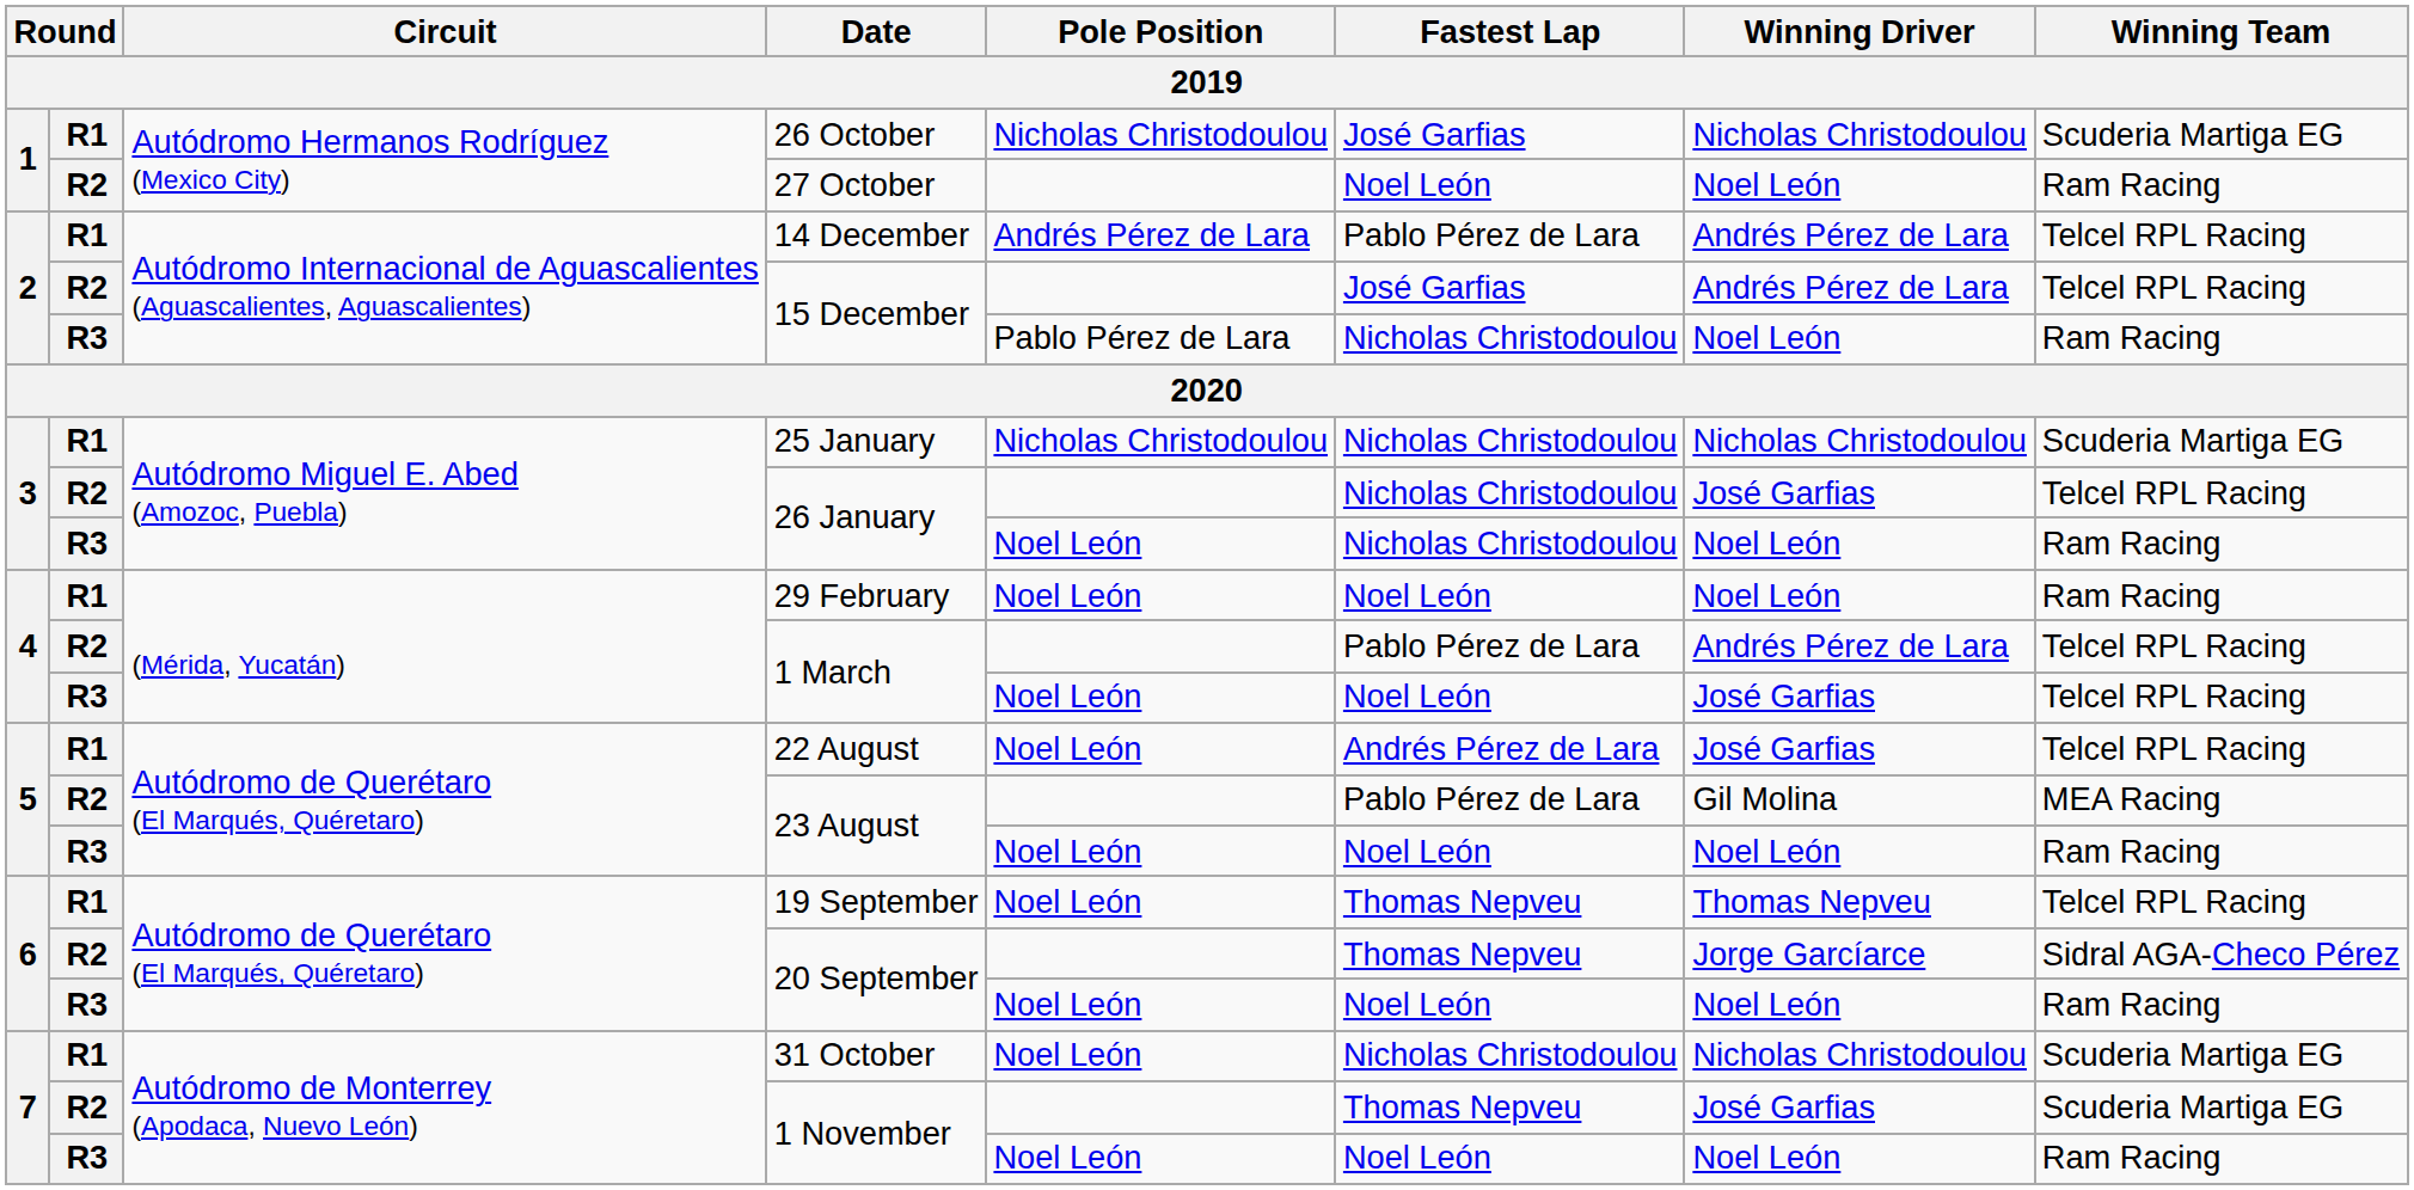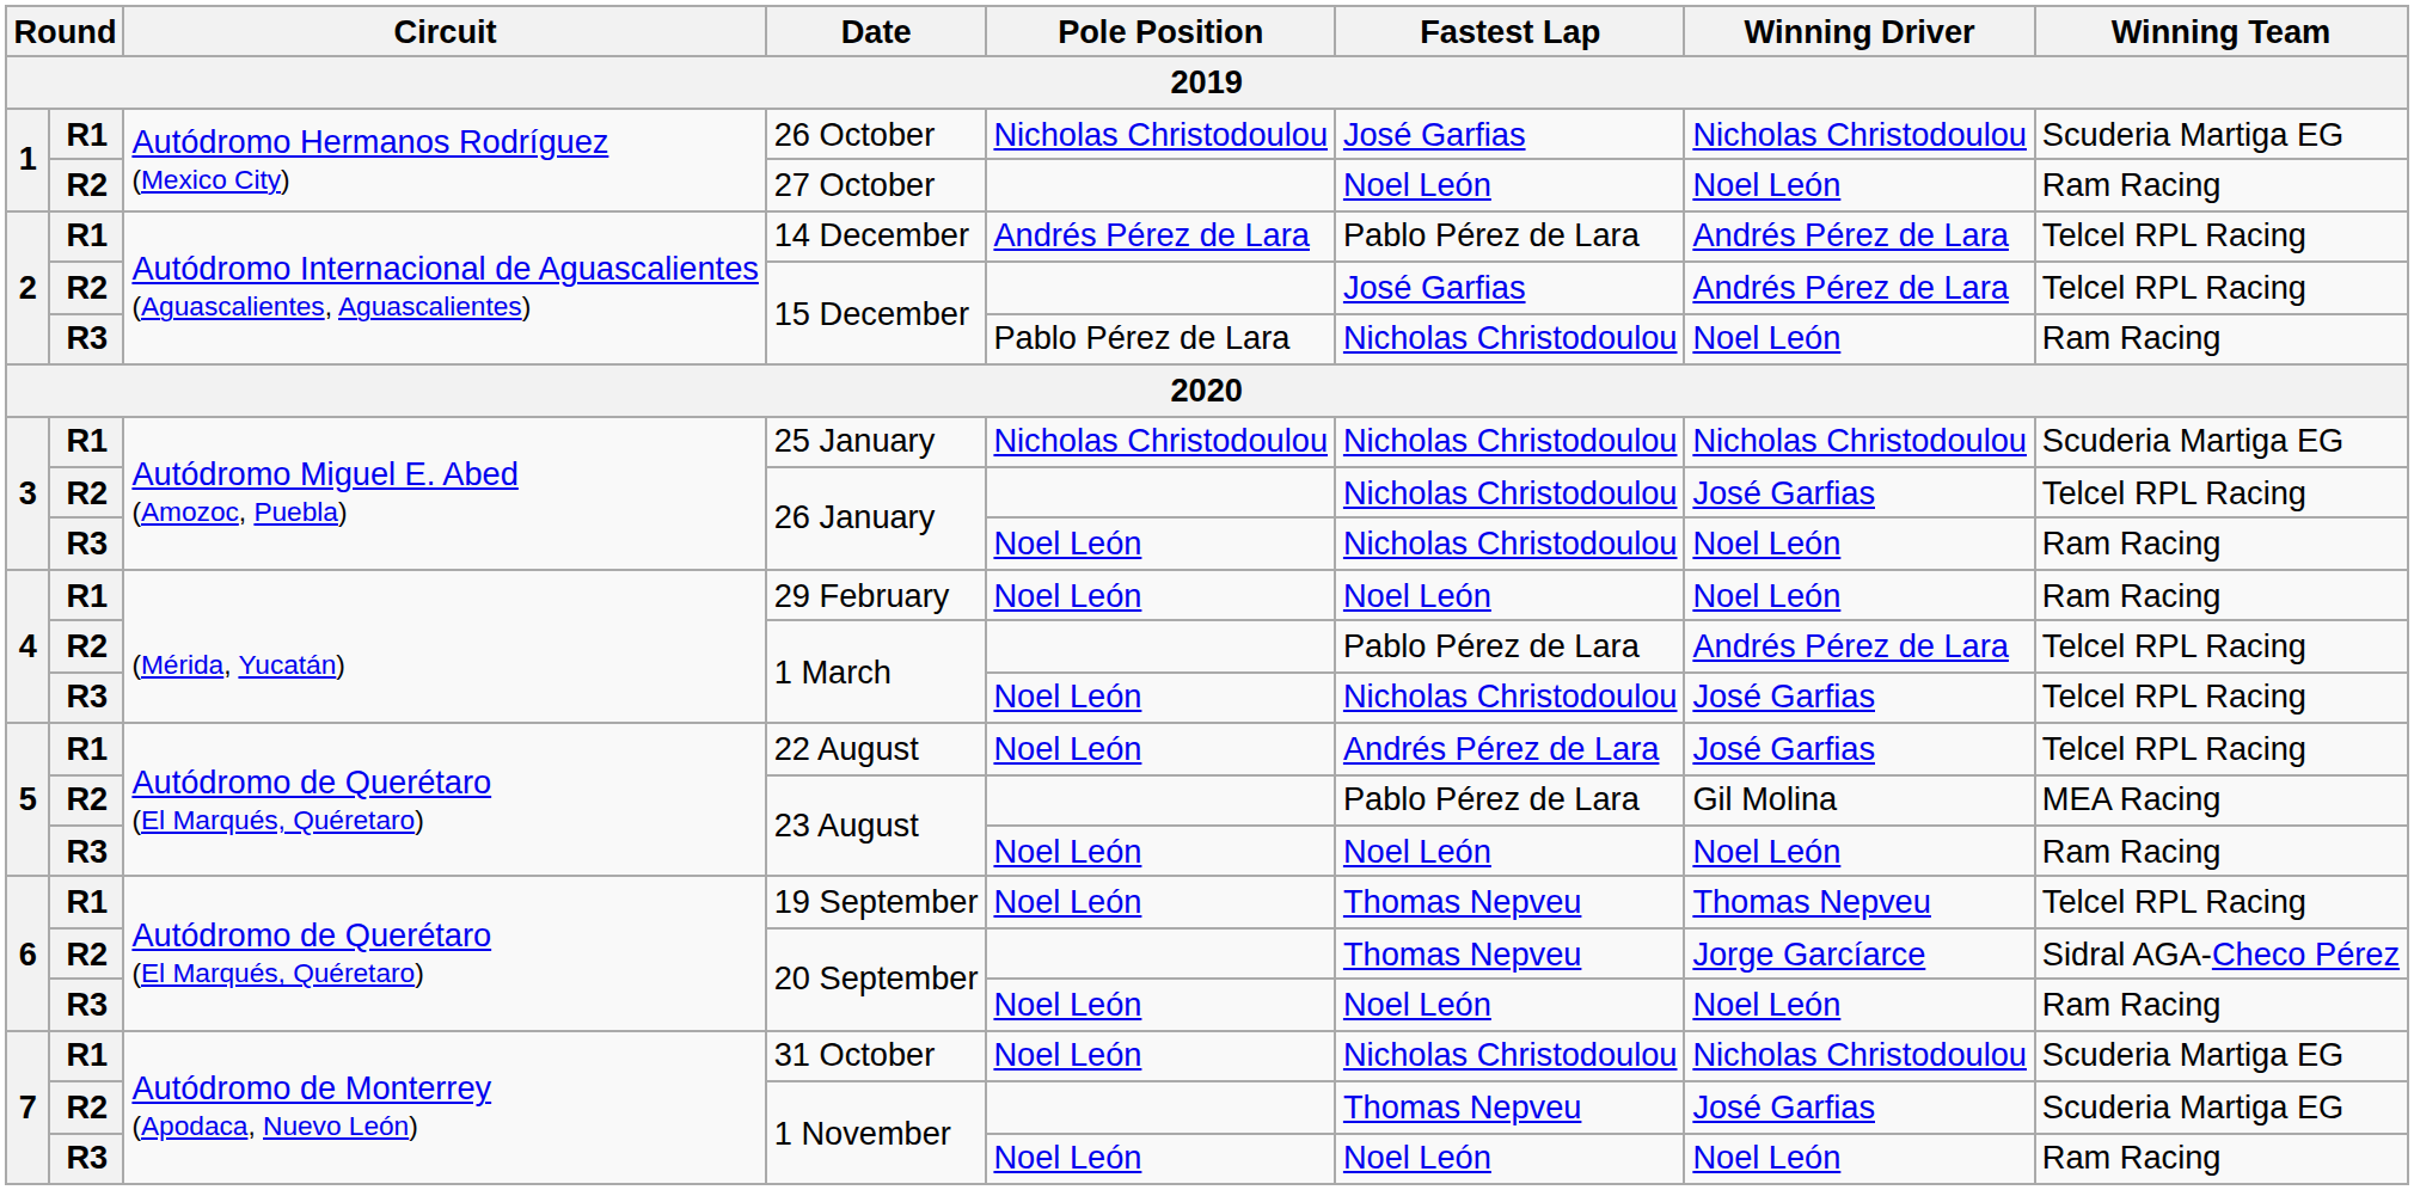 <table class="wikitable" style="font-size: 85%">
 <tr>
 <th colspan=2>Round</th>
 <th>Circuit</th>
 <th>Date</th>
 <th>Pole Position</th>
 <th>Fastest Lap</th>
 <th>Winning Driver</th>
 <th>Winning Team</th>
 </tr>
 <tr>
 <th colspan=8>2019</th>
 </tr>
 <tr>
 <th rowspan=2>1</th>
 <th>R1</th>
 <td rowspan=2><a href='#'>Autódromo Hermanos Rodríguez</a><br><small>(<a href='#'>Mexico City</a>)</small></td>
 <td>26 October</td>
 <td nowrap> <a href='#'>Nicholas Christodoulou</a></td>
 <td> <a href='#'>José Garfias</a></td>
 <td> <a href='#'>Nicholas Christodoulou</a></td>
 <td> Scuderia Martiga EG</td>
 </tr>
 <tr>
 <th>R2</th>
 <td>27 October</td>
 <td></td>
 <td> <a href='#'>Noel León</a></td>
 <td> <a href='#'>Noel León</a></td>
 <td> Ram Racing</td>
 </tr>
 <tr>
 <th rowspan=3>2</th>
 <th>R1</th>
 <td rowspan=3 nowrap><a href='#'>Autódromo Internacional de Aguascalientes</a><br><small>(<a href='#'>Aguascalientes</a>, <a href='#'>Aguascalientes</a>)</small></td>
 <td nowrap>14 December</td>
 <td nowrap> <a href='#'>Andrés Pérez de Lara</a></td>
 <td nowrap> Pablo Pérez de Lara</td>
 <td nowrap> <a href='#'>Andrés Pérez de Lara</a></td>
 <td nowrap> Telcel RPL Racing</td>
 </tr>
 <tr>
 <th>R2</th>
 <td rowspan=2>15 December</td>
 <td></td>
 <td> <a href='#'>José Garfias</a></td>
 <td> <a href='#'>Andrés Pérez de Lara</a></td>
 <td> Telcel RPL Racing</td>
 </tr>
 <tr>
 <th>R3</th>
 <td> Pablo Pérez de Lara</td>
 <td> <a href='#'>Nicholas Christodoulou</a></td>
 <td> <a href='#'>Noel León</a></td>
 <td> Ram Racing</td>
 </tr>
 <tr>
 <th colspan=8>2020</th>
 </tr>
 <tr>
 <th rowspan=3>3</th>
 <th>R1</th>
 <td rowspan=3><a href='#'>Autódromo Miguel E. Abed</a><br><small>(<a href='#'>Amozoc</a>, <a href='#'>Puebla</a>)</small></td>
 <td>25 January</td>
 <td nowrap> <a href='#'>Nicholas Christodoulou</a></td>
 <td nowrap> <a href='#'>Nicholas Christodoulou</a></td>
 <td nowrap> <a href='#'>Nicholas Christodoulou</a></td>
 <td> Scuderia Martiga EG</td>
 </tr>
 <tr>
 <th>R2</th>
 <td rowspan=2>26 January</td>
 <td></td>
 <td> <a href='#'>Nicholas Christodoulou</a></td>
 <td> <a href='#'>José Garfias</a></td>
 <td> Telcel RPL Racing</td>
 </tr>
 <tr>
 <th>R3</th>
 <td> <a href='#'>Noel León</a></td>
 <td> <a href='#'>Nicholas Christodoulou</a></td>
 <td> <a href='#'>Noel León</a></td>
 <td> Ram Racing</td>
 </tr>
 <tr>
 <th rowspan=3>4</th>
 <th>R1</th>
 <td rowspan=3><br><small>(<a href='#'>Mérida</a>, <a href='#'>Yucatán</a>)</small></td>
 <td>29 February</td>
 <td> <a href='#'>Noel León</a></td>
 <td> <a href='#'>Noel León</a></td>
 <td> <a href='#'>Noel León</a></td>
 <td> Ram Racing</td>
 </tr>
 <tr>
 <th>R2</th>
 <td rowspan=2>1 March</td>
 <td></td>
 <td> Pablo Pérez de Lara</td>
 <td> <a href='#'>Andrés Pérez de Lara</a></td>
 <td> Telcel RPL Racing</td>
 </tr>
 <tr>
 <th>R3</th>
 <td> <a href='#'>Noel León</a></td>
-<td> <a href='#'>Noel León</a></td>
+<td> <a href='#'>Nicholas Christodoulou</a></td>
 <td> <a href='#'>José Garfias</a></td>
 <td> Telcel RPL Racing</td>
 </tr>
 <tr>
 <th rowspan=3>5</th>
 <th>R1</th>
 <td rowspan=3><a href='#'>Autódromo de Querétaro</a><br><small>(<a href='#'>El Marqués, Quéretaro</a>)</small></td>
 <td>22 August</td>
 <td> <a href='#'>Noel León</a></td>
 <td> <a href='#'>Andrés Pérez de Lara</a></td>
 <td> <a href='#'>José Garfias</a></td>
 <td> Telcel RPL Racing</td>
 </tr>
 <tr>
 <th>R2</th>
 <td rowspan=2>23 August</td>
 <td></td>
 <td> Pablo Pérez de Lara</td>
 <td> Gil Molina</td>
 <td> MEA Racing</td>
 </tr>
 <tr>
 <th>R3</th>
 <td> <a href='#'>Noel León</a></td>
 <td> <a href='#'>Noel León</a></td>
 <td> <a href='#'>Noel León</a></td>
 <td> Ram Racing</td>
 </tr>
 <tr>
 <th rowspan=3>6</th>
 <th>R1</th>
 <td rowspan=3><a href='#'>Autódromo de Querétaro</a><br><small>(<a href='#'>El Marqués, Quéretaro</a>)</small></td>
 <td>19 September</td>
 <td> <a href='#'>Noel León</a></td>
 <td> <a href='#'>Thomas Nepveu</a></td>
 <td> <a href='#'>Thomas Nepveu</a></td>
 <td> Telcel RPL Racing</td>
 </tr>
 <tr>
 <th>R2</th>
 <td rowspan=2 nowrap>20 September</td>
 <td></td>
 <td> <a href='#'>Thomas Nepveu</a></td>
 <td> <a href='#'>Jorge Garcíarce</a></td>
 <td nowrap> Sidral AGA-<a href='#'>Checo Pérez</a></td>
 </tr>
 <tr>
 <th>R3</th>
 <td> <a href='#'>Noel León</a></td>
 <td> <a href='#'>Noel León</a></td>
 <td> <a href='#'>Noel León</a></td>
 <td> Ram Racing</td>
 </tr>
 <tr>
 <th rowspan=3>7</th>
 <th>R1</th>
 <td rowspan=3><a href='#'>Autódromo de Monterrey</a><br><small>(<a href='#'>Apodaca</a>, <a href='#'>Nuevo León</a>)</small></td>
 <td>31 October</td>
 <td> <a href='#'>Noel León</a></td>
 <td> <a href='#'>Nicholas Christodoulou</a></td>
 <td> <a href='#'>Nicholas Christodoulou</a></td>
 <td> Scuderia Martiga EG</td>
 </tr>
 <tr>
 <th>R2</th>
 <td rowspan=2>1 November</td>
 <td></td>
 <td> <a href='#'>Thomas Nepveu</a></td>
 <td> <a href='#'>José Garfias</a></td>
 <td> Scuderia Martiga EG</td>
 </tr>
 <tr>
 <th>R3</th>
 <td> <a href='#'>Noel León</a></td>
 <td> <a href='#'>Noel León</a></td>
 <td> <a href='#'>Noel León</a></td>
 <td> Ram Racing</td>
 </tr>
 </table>
